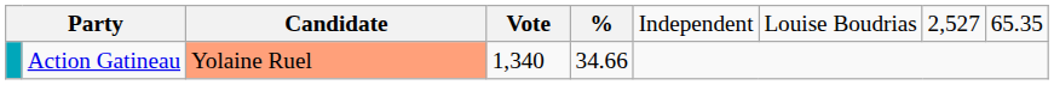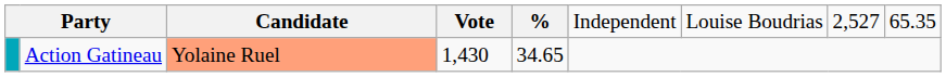 <table class="wikitable">
 <tr>
 <th bgcolor="#DDDDFF" width="100px" colspan="2">Party</th>
 <th bgcolor="#DDDDFF" width="200px">Candidate</th>
 <th bgcolor="#DDDDFF" width="50px">Vote</th>
 <th bgcolor="#DDDDFF" width="30px">%<br></th>
 <td>Independent</td>
 <td>Louise Boudrias</td>
 <td>2,527</td>
 <td>65.35</td>
 </tr>
 <tr>
 <td bgcolor=#00a7ba> </td>
 <td><a href='#'>Action Gatineau</a></td>
 <td style="background: lightsalmon;">Yolaine Ruel</td>
-<td>1,340</td>
-<td>34.66</td>
+<td>1,430</td>
+<td>34.65</td>
 </tr>
 </table>
